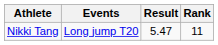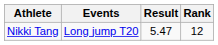 <table class=wikitable style="font-size:90%">
 <tr>
 <th>Athlete</th>
 <th>Events</th>
 <th>Result</th>
 <th>Rank</th>
 </tr>
 <tr align=center>
 <td align=left><a href='#'>Nikki Tang</a></td>
 <td align=left><a href='#'>Long jump T20</a></td>
 <td>5.47</td>
-<td>11</td>
+<td>12</td>
 </tr>
 </table>
